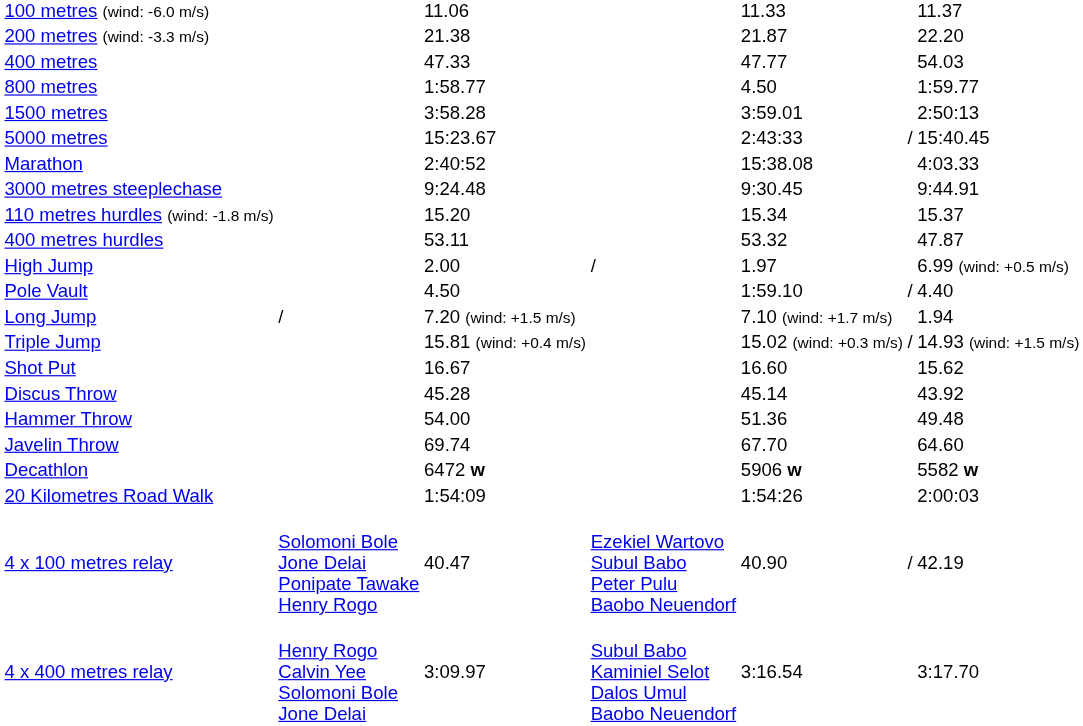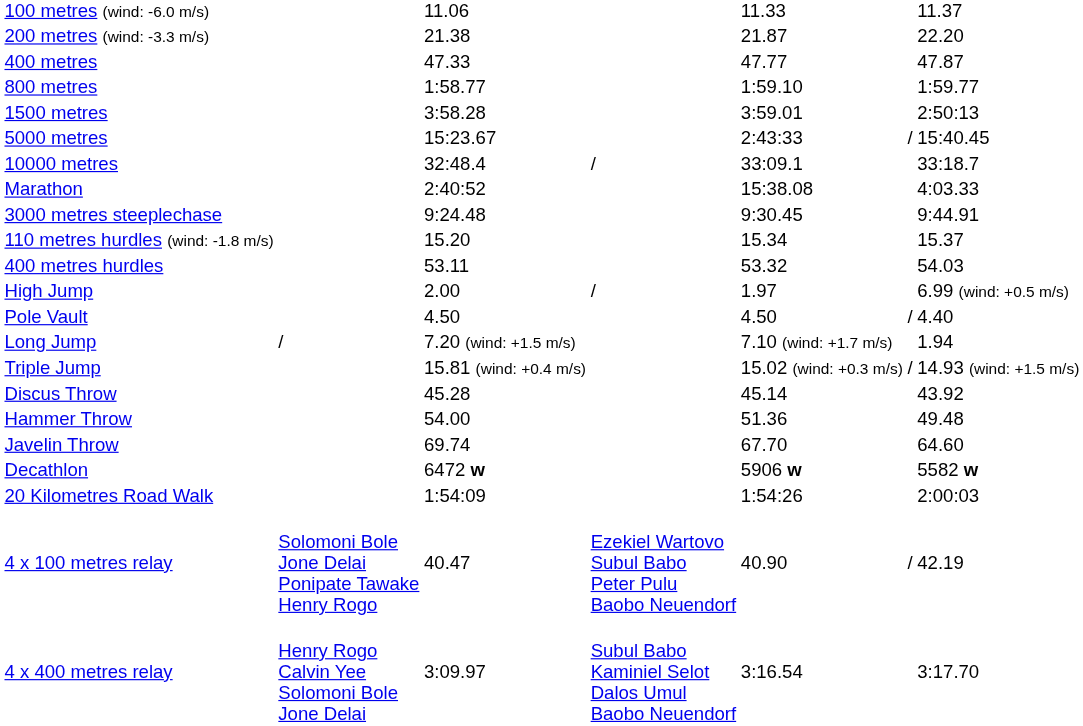 <table>
 <tr>
 <td><a href='#'>100 metres</a> <small>(wind: -6.0 m/s)</small></td>
 <td></td>
 <td>11.06</td>
 <td></td>
 <td>11.33</td>
 <td></td>
 <td>11.37</td>
 </tr>
 <tr>
 <td><a href='#'>200 metres</a> <small>(wind: -3.3 m/s)</small></td>
 <td></td>
 <td>21.38</td>
 <td></td>
 <td>21.87</td>
 <td></td>
 <td>22.20</td>
 </tr>
 <tr>
 <td><a href='#'>400 metres</a></td>
 <td></td>
 <td>47.33</td>
 <td></td>
 <td>47.77</td>
 <td></td>
-<td>54.03</td>
+<td>47.87</td>
 </tr>
 <tr>
 <td><a href='#'>800 metres</a></td>
 <td></td>
 <td>1:58.77</td>
 <td></td>
-<td>4.50</td>
+<td>1:59.10</td>
 <td></td>
 <td>1:59.77</td>
 </tr>
 <tr>
 <td><a href='#'>1500 metres</a></td>
 <td></td>
 <td>3:58.28</td>
 <td></td>
 <td>3:59.01</td>
 <td></td>
 <td>2:50:13</td>
 </tr>
 <tr>
 <td><a href='#'>5000 metres</a></td>
 <td></td>
 <td>15:23.67</td>
 <td></td>
 <td>2:43:33</td>
 <td>/</td>
 <td>15:40.45</td>
+</tr>
+<tr>
+<td><a href='#'>10000 metres</a></td>
+<td></td>
+<td>32:48.4</td>
+<td>/</td>
+<td>33:09.1</td>
+<td></td>
+<td>33:18.7</td>
 </tr>
 <tr>
 <td><a href='#'>Marathon</a></td>
 <td></td>
 <td>2:40:52</td>
 <td></td>
 <td>15:38.08</td>
 <td></td>
 <td>4:03.33</td>
 </tr>
 <tr>
 <td><a href='#'>3000 metres steeplechase</a></td>
 <td></td>
 <td>9:24.48</td>
 <td></td>
 <td>9:30.45</td>
 <td></td>
 <td>9:44.91</td>
 </tr>
 <tr>
 <td><a href='#'>110 metres hurdles</a> <small>(wind: -1.8 m/s)</small></td>
 <td></td>
 <td>15.20</td>
 <td></td>
 <td>15.34</td>
 <td></td>
 <td>15.37</td>
 </tr>
 <tr>
 <td><a href='#'>400 metres hurdles</a></td>
 <td></td>
 <td>53.11</td>
 <td></td>
 <td>53.32</td>
 <td></td>
-<td>47.87</td>
+<td>54.03</td>
 </tr>
 <tr>
 <td><a href='#'>High Jump</a></td>
 <td></td>
 <td>2.00</td>
 <td>/</td>
 <td>1.97</td>
 <td></td>
 <td>6.99 <small>(wind: +0.5 m/s)</small></td>
 </tr>
 <tr>
 <td><a href='#'>Pole Vault</a></td>
 <td></td>
 <td>4.50</td>
 <td></td>
-<td>1:59.10</td>
+<td>4.50</td>
 <td>/</td>
 <td>4.40</td>
 </tr>
 <tr>
 <td><a href='#'>Long Jump</a></td>
 <td>/</td>
 <td>7.20 <small>(wind: +1.5 m/s)</small></td>
 <td></td>
 <td>7.10 <small>(wind: +1.7 m/s)</small></td>
 <td></td>
 <td>1.94</td>
 </tr>
 <tr>
 <td><a href='#'>Triple Jump</a></td>
 <td></td>
 <td>15.81 <small>(wind: +0.4 m/s)</small></td>
 <td></td>
 <td>15.02 <small>(wind: +0.3 m/s)</small></td>
 <td>/</td>
 <td>14.93 <small>(wind: +1.5 m/s)</small></td>
-</tr>
-<tr>
-<td><a href='#'>Shot Put</a></td>
-<td></td>
-<td>16.67</td>
-<td></td>
-<td>16.60</td>
-<td></td>
-<td>15.62</td>
 </tr>
 <tr>
 <td><a href='#'>Discus Throw</a></td>
 <td></td>
 <td>45.28</td>
 <td></td>
 <td>45.14</td>
 <td></td>
 <td>43.92</td>
 </tr>
 <tr>
 <td><a href='#'>Hammer Throw</a></td>
 <td></td>
 <td>54.00</td>
 <td></td>
 <td>51.36</td>
 <td></td>
 <td>49.48</td>
 </tr>
 <tr>
 <td><a href='#'>Javelin Throw</a></td>
 <td></td>
 <td>69.74</td>
 <td></td>
 <td>67.70</td>
 <td></td>
 <td>64.60</td>
 </tr>
 <tr>
 <td><a href='#'>Decathlon</a></td>
 <td></td>
 <td>6472 <strong>w</strong></td>
 <td></td>
 <td>5906 <strong>w</strong></td>
 <td></td>
 <td>5582 <strong>w</strong></td>
 </tr>
 <tr>
 <td><a href='#'>20 Kilometres Road Walk</a></td>
 <td></td>
 <td>1:54:09</td>
 <td></td>
 <td>1:54:26</td>
 <td></td>
 <td>2:00:03</td>
 </tr>
 <tr>
 <td><a href='#'>4 x 100 metres relay</a></td>
 <td> <br> <a href='#'>Solomoni Bole</a> <br> <a href='#'>Jone Delai</a> <br> <a href='#'>Ponipate Tawake</a> <br> <a href='#'>Henry Rogo</a></td>
 <td>40.47</td>
 <td> <br> <a href='#'>Ezekiel Wartovo</a> <br> <a href='#'>Subul Babo</a> <br> <a href='#'>Peter Pulu</a> <br> <a href='#'>Baobo Neuendorf</a></td>
 <td>40.90</td>
 <td>/</td>
 <td>42.19</td>
 </tr>
 <tr>
 <td><a href='#'>4 x 400 metres relay</a></td>
 <td> <br> <a href='#'>Henry Rogo</a> <br> <a href='#'>Calvin Yee</a> <br> <a href='#'>Solomoni Bole</a> <br> <a href='#'>Jone Delai</a></td>
 <td>3:09.97</td>
 <td> <br> <a href='#'>Subul Babo</a> <br> <a href='#'>Kaminiel Selot</a> <br> <a href='#'>Dalos Umul</a> <br> <a href='#'>Baobo Neuendorf</a></td>
 <td>3:16.54</td>
 <td></td>
 <td>3:17.70</td>
 </tr>
 </table>
